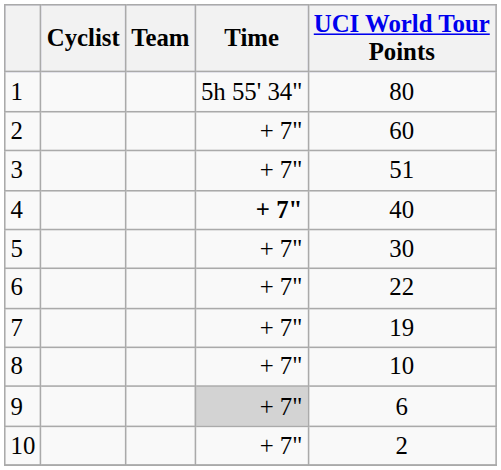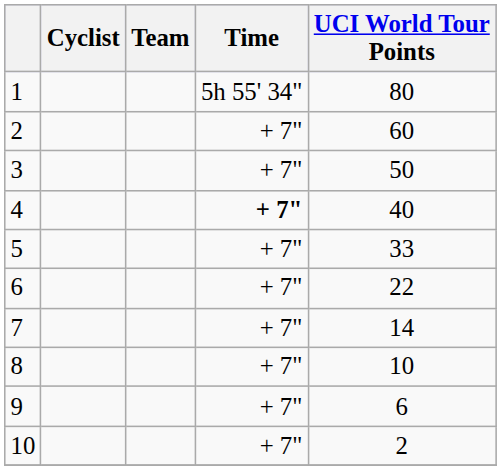 <table class="wikitable sortable">
 <tr style="background:#ccccff;">
 <th></th>
 <th>Cyclist</th>
 <th>Team</th>
 <th>Time</th>
 <th><a href='#'>UCI World Tour</a><br>Points</th>
 </tr>
 <tr>
 <td>1</td>
 <td></td>
 <td></td>
 <td align="right">5h 55' 34"</td>
 <td align="center">80</td>
 </tr>
 <tr>
 <td>2</td>
 <td></td>
 <td></td>
 <td align="right">+ 7"</td>
 <td align="center">60</td>
 </tr>
 <tr>
 <td>3</td>
 <td></td>
 <td></td>
 <td align="right">+ 7"</td>
-<td align="center">51</td>
+<td align="center">50</td>
 </tr>
 <tr>
 <td>4</td>
 <td></td>
 <td></td>
 <td align="right"><strong>+ 7"</strong></td>
 <td align="center">40</td>
 </tr>
 <tr>
 <td>5</td>
 <td></td>
 <td></td>
 <td align="right">+ 7"</td>
-<td align="center">30</td>
+<td align="center">33</td>
 </tr>
 <tr>
 <td>6</td>
 <td></td>
 <td></td>
 <td align="right">+ 7"</td>
 <td align="center">22</td>
 </tr>
 <tr>
 <td>7</td>
 <td></td>
 <td></td>
 <td align="right">+ 7"</td>
-<td align="center">19</td>
+<td align="center">14</td>
 </tr>
 <tr>
 <td>8</td>
 <td></td>
 <td></td>
 <td align="right">+ 7"</td>
 <td align="center">10</td>
 </tr>
 <tr>
 <td>9</td>
 <td></td>
 <td></td>
-<td align="right" style="background: lightgrey;">+ 7"</td>
+<td align="right">+ 7"</td>
 <td align="center">6</td>
 </tr>
 <tr>
 <td>10</td>
 <td></td>
 <td></td>
 <td align="right">+ 7"</td>
 <td align="center">2</td>
 </tr>
 <tr>
 </tr>
 </table>
